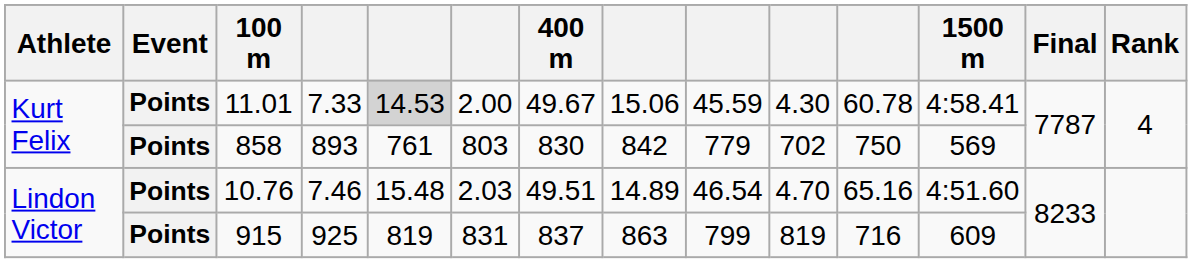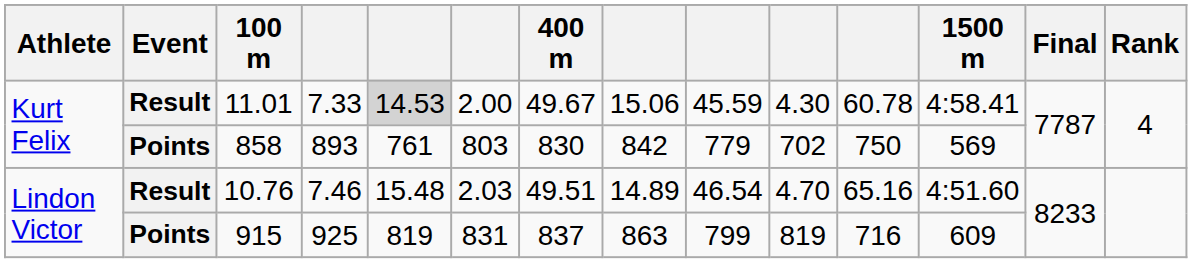 <table class="wikitable" style="font-size:90%; text-align:center">
 <tr>
 <th>Athlete</th>
 <th>Event</th>
 <th>100 m</th>
 <th></th>
 <th></th>
 <th></th>
 <th>400 m</th>
 <th></th>
 <th></th>
 <th></th>
 <th></th>
 <th>1500 m</th>
 <th>Final</th>
 <th>Rank</th>
 </tr>
 <tr>
 <td align=left rowspan=2><a href='#'>Kurt Felix</a></td>
-<th style="font-size:95%">Points</th>
+<th style="font-size:95%">Result</th>
 <td>11.01</td>
 <td>7.33</td>
 <td style="background: lightgrey;">14.53</td>
 <td>2.00</td>
 <td>49.67</td>
 <td>15.06</td>
 <td>45.59</td>
 <td>4.30</td>
 <td>60.78</td>
 <td>4:58.41</td>
 <td rowspan=2>7787</td>
 <td rowspan=2>4</td>
 </tr>
 <tr>
 <th style="font-size:95%">Points</th>
 <td>858</td>
 <td>893</td>
 <td>761</td>
 <td>803</td>
 <td>830</td>
 <td>842</td>
 <td>779</td>
 <td>702</td>
 <td>750</td>
 <td>569</td>
 </tr>
 <tr>
 <td align=left rowspan=2><a href='#'>Lindon Victor</a></td>
-<th style="font-size:95%">Points</th>
+<th style="font-size:95%">Result</th>
 <td>10.76</td>
 <td>7.46</td>
 <td>15.48</td>
 <td>2.03</td>
 <td>49.51</td>
 <td>14.89</td>
 <td>46.54</td>
 <td>4.70</td>
 <td>65.16</td>
 <td>4:51.60</td>
 <td rowspan=2>8233</td>
 <td rowspan=2></td>
 </tr>
 <tr>
 <th style="font-size:95%">Points</th>
 <td>915</td>
 <td>925</td>
 <td>819</td>
 <td>831</td>
 <td>837</td>
 <td>863</td>
 <td>799</td>
 <td>819</td>
 <td>716</td>
 <td>609</td>
 </tr>
 </table>
